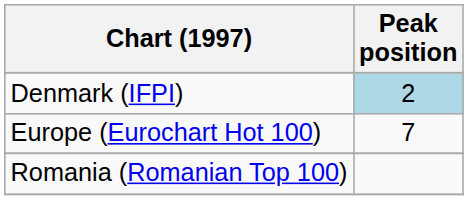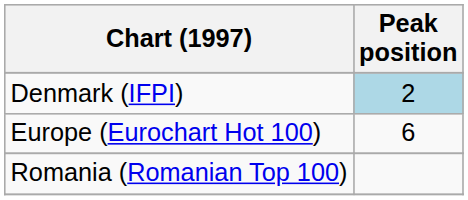 <table class="wikitable sortable">
 <tr>
 <th>Chart (1997)</th>
 <th>Peak<br>position</th>
 </tr>
 <tr>
 </tr>
 <tr>
 <td>Denmark (<a href='#'>IFPI</a>)</td>
 <td align="center" style="background: lightblue;">2</td>
 </tr>
 <tr>
 <td>Europe (<a href='#'>Eurochart Hot 100</a>)</td>
-<td align="center">7</td>
+<td align="center">6</td>
 </tr>
 <tr>
 </tr>
 <tr>
 </tr>
 <tr>
 <td>Romania (<a href='#'>Romanian Top 100</a>)</td>
 <td></td>
 </tr>
 <tr>
 </tr>
 <tr>
 </tr>
 </table>
